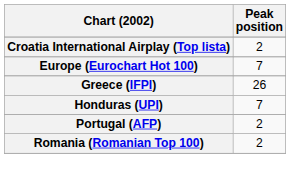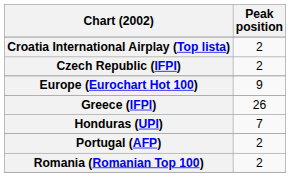 <table class="wikitable sortable plainrowheaders" style="text-align:center">
 <tr>
 <th>Chart (2002)</th>
 <th>Peak<br>position</th>
 </tr>
 <tr>
 </tr>
 <tr>
 </tr>
 <tr>
 </tr>
 <tr>
 </tr>
 <tr>
 <th scope="row">Croatia International Airplay (<a href='#'>Top lista</a>)</th>
 <td>2</td>
 </tr>
 <tr>
+<th scope="row">Czech Republic (<a href='#'>IFPI</a>)</th>
+<td>2</td>
+</tr>
+<tr>
 </tr>
 <tr>
 <th scope="row">Europe (<a href='#'>Eurochart Hot 100</a>)</th>
-<td>7</td>
+<td>9</td>
 </tr>
 <tr>
 </tr>
 <tr>
 <th scope="row">Greece (<a href='#'>IFPI</a>)</th>
 <td>26</td>
 </tr>
 <tr>
 <th scope="row">Honduras (<a href='#'>UPI</a>)</th>
 <td>7</td>
 </tr>
 <tr>
 </tr>
 <tr>
 </tr>
 <tr>
 </tr>
 <tr>
 </tr>
 <tr>
 </tr>
 <tr>
 </tr>
 <tr>
 <th scope="row">Portugal (<a href='#'>AFP</a>)</th>
 <td>2</td>
 </tr>
 <tr>
 <th scope="row">Romania (<a href='#'>Romanian Top 100</a>)</th>
 <td>2</td>
 </tr>
 <tr>
 </tr>
 <tr>
 </tr>
 <tr>
 </tr>
 <tr>
 </tr>
 <tr>
 </tr>
 <tr>
 </tr>
 <tr>
 </tr>
 <tr>
 </tr>
 <tr>
 </tr>
 <tr>
 </tr>
 </table>
